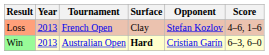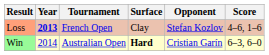 <table class="sortable wikitable">
 <tr>
 <th>Result</th>
 <th>Year</th>
 <th>Tournament</th>
 <th>Surface</th>
 <th>Opponent</th>
 <th class="unsortable">Score</th>
 </tr>
 <tr style="background:#ebc2af;">
 <td bgcolor=ffa07a>Loss</td>
-<td><a href='#'>2013</a></td>
+<td><strong><a href='#'>2013</a></strong></td>
 <td><a href='#'>French Open</a></td>
 <td>Clay</td>
 <td> <a href='#'>Stefan Kozlov</a></td>
 <td>4–6, 1–6</td>
 </tr>
 <tr style="background:#ffffcc;">
 <td bgcolor=98fb98>Win</td>
-<td><a href='#'>2013</a></td>
+<td><a href='#'>2014</a></td>
 <td><a href='#'>Australian Open</a></td>
 <td><strong>Hard</strong></td>
 <td> <a href='#'>Cristian Garín</a></td>
 <td>6–3, 6–0</td>
 </tr>
 </table>
